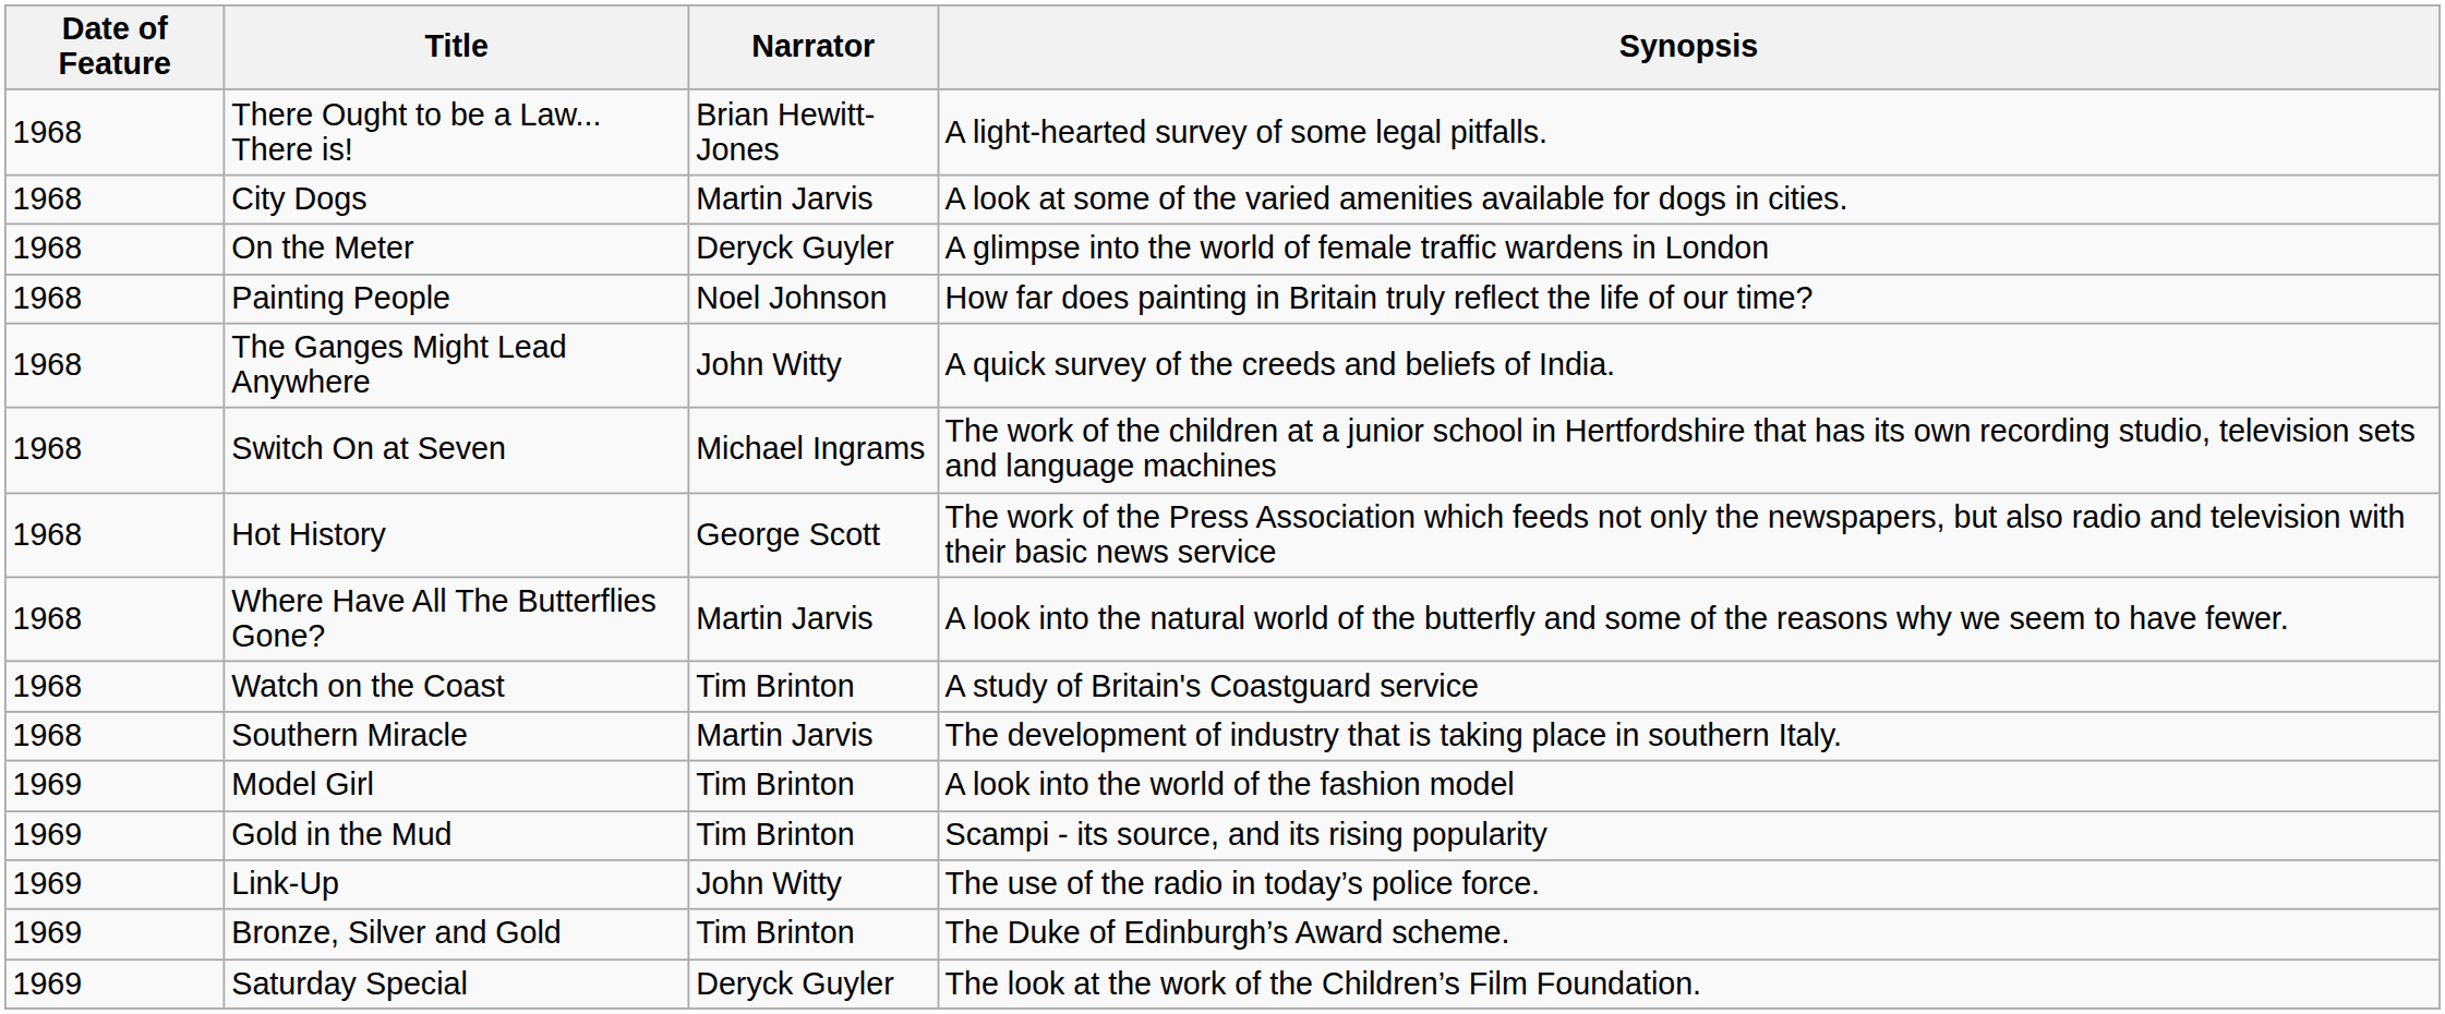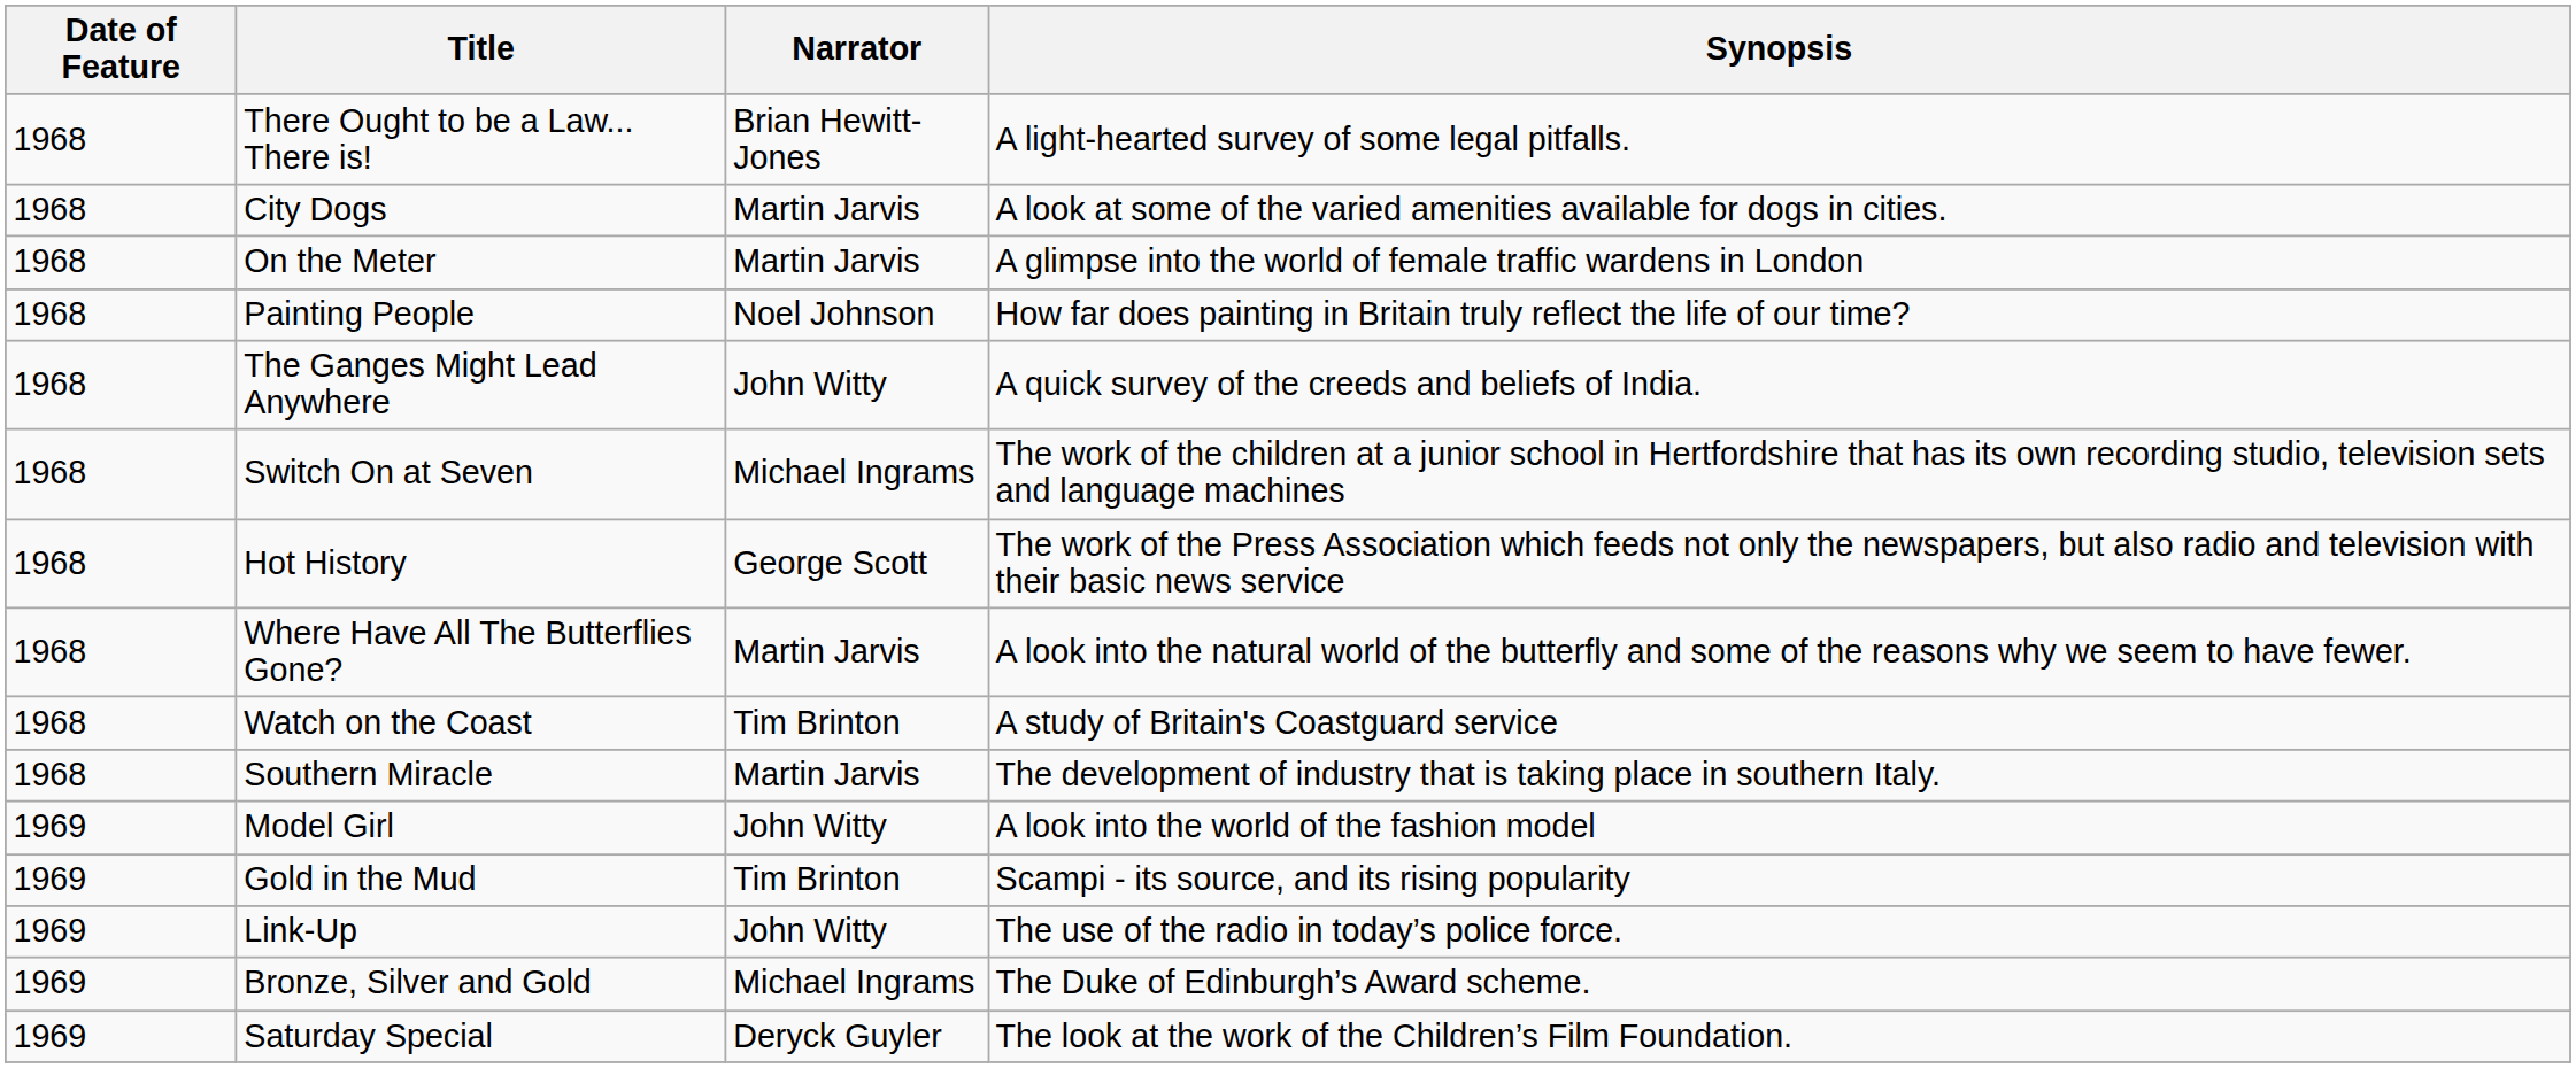 <table class="wikitable">
 <tr>
 <th>Date of Feature</th>
 <th>Title</th>
 <th>Narrator</th>
 <th>Synopsis</th>
 </tr>
 <tr>
 <td>1968</td>
 <td>There Ought to be a Law... There is!</td>
 <td>Brian Hewitt-Jones</td>
 <td>A light-hearted survey of some legal pitfalls.</td>
 </tr>
 <tr>
 <td>1968</td>
 <td>City Dogs</td>
 <td>Martin Jarvis</td>
 <td>A look at some of the varied amenities available for dogs in cities.</td>
 </tr>
 <tr>
 <td>1968</td>
 <td>On the Meter</td>
-<td>Deryck Guyler</td>
+<td>Martin Jarvis</td>
 <td>A glimpse into the world of female traffic wardens in London</td>
 </tr>
 <tr>
 <td>1968</td>
 <td>Painting People</td>
 <td>Noel Johnson</td>
 <td>How far does painting in Britain truly reflect the life of our time?</td>
 </tr>
 <tr>
 <td>1968</td>
 <td>The Ganges Might Lead Anywhere</td>
 <td>John Witty</td>
 <td>A quick survey of the creeds and beliefs of India.</td>
 </tr>
 <tr>
 <td>1968</td>
 <td>Switch On at Seven</td>
 <td>Michael Ingrams</td>
 <td>The work of the children at a junior school in Hertfordshire that has its own recording studio, television sets and language machines</td>
 </tr>
 <tr>
 <td>1968</td>
 <td>Hot History</td>
 <td>George Scott</td>
 <td>The work of the Press Association which feeds not only the newspapers, but also radio and television with their basic news service</td>
 </tr>
 <tr>
 <td>1968</td>
 <td>Where Have All The Butterflies Gone?</td>
 <td>Martin Jarvis</td>
 <td>A look into the natural world of the butterfly and some of the reasons why we seem to have fewer.</td>
 </tr>
 <tr>
 <td>1968</td>
 <td>Watch on the Coast</td>
 <td>Tim Brinton</td>
 <td>A study of Britain's Coastguard service</td>
 </tr>
 <tr>
 <td>1968</td>
 <td>Southern Miracle</td>
 <td>Martin Jarvis</td>
 <td>The development of industry that is taking place in southern Italy.</td>
 </tr>
 <tr>
 <td>1969</td>
 <td>Model Girl</td>
-<td>Tim Brinton</td>
+<td>John Witty</td>
 <td>A look into the world of the fashion model</td>
 </tr>
 <tr>
 <td>1969</td>
 <td>Gold in the Mud</td>
 <td>Tim Brinton</td>
 <td>Scampi - its source, and its rising popularity</td>
 </tr>
 <tr>
 <td>1969</td>
 <td>Link-Up</td>
 <td>John Witty</td>
 <td>The use of the radio in today’s police force.</td>
 </tr>
 <tr>
 <td>1969</td>
 <td>Bronze, Silver and Gold</td>
-<td>Tim Brinton</td>
+<td>Michael Ingrams</td>
 <td>The Duke of Edinburgh’s Award scheme.</td>
 </tr>
 <tr>
 <td>1969</td>
 <td>Saturday Special</td>
 <td>Deryck Guyler</td>
 <td>The look at the work of the Children’s Film Foundation.</td>
 </tr>
 </table>
